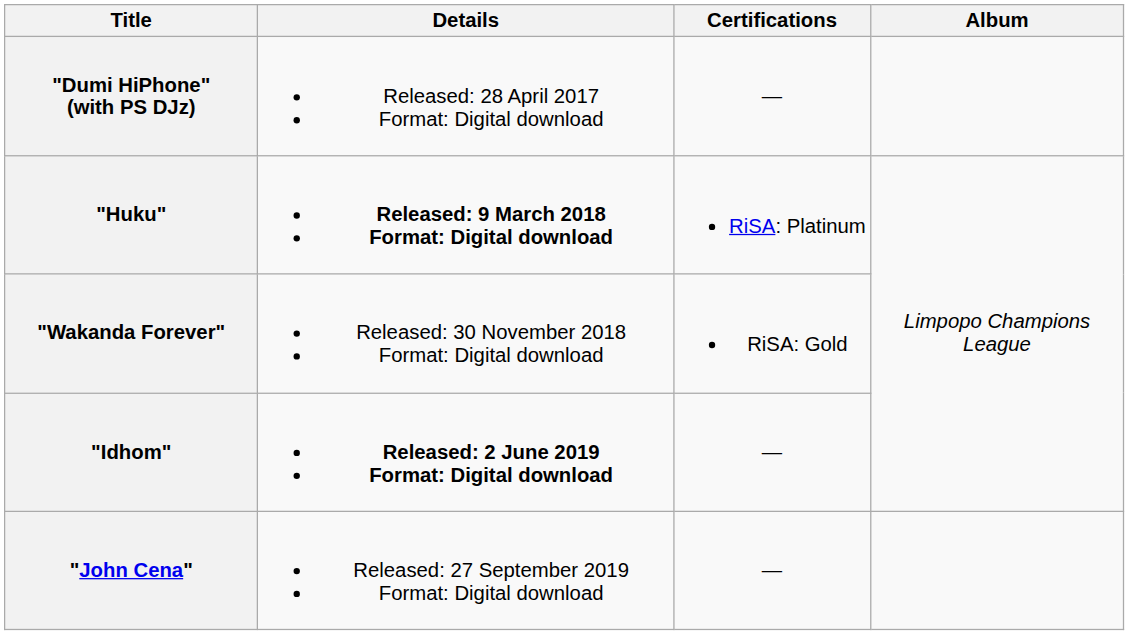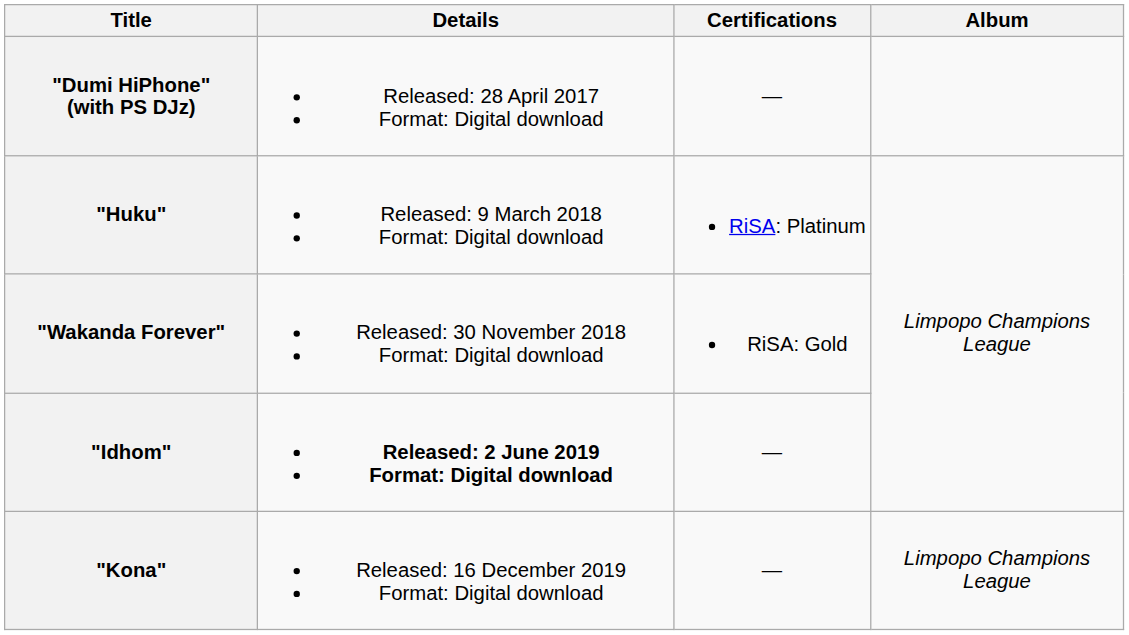 <table class="wikitable plainrowheaders" style="text-align:center;">
 <tr>
 <th scope="col" style="width:12em;">Title</th>
 <th scope="col" style="width:20em;">Details</th>
 <th>Certifications</th>
 <th scope="col" style="width: 12em;">Album</th>
 </tr>
 <tr>
 <th scope="row">"Dumi HiPhone"<br><span>(with PS DJz)</span></th>
 <td><br><ul><li>Released: 28 April 2017</li><li>Format: Digital download</li></ul></td>
 <td>—</td>
 <td></td>
 </tr>
 <tr>
 <th scope="row">"Huku"</th>
-<td><strong><br><ul><li>Released: 9 March 2018</li><li>Format: Digital download</li></ul></strong></td>
+<td><br><ul><li>Released: 9 March 2018</li><li>Format: Digital download</li></ul></td>
 <td><br><ul><li><a href='#'>RiSA</a>: Platinum</li></ul></td>
 <td rowspan="3"><em>Limpopo Champions League</em></td>
 </tr>
 <tr>
 <th scope="row">"Wakanda Forever"</th>
 <td><br><ul><li>Released: 30 November 2018</li><li>Format: Digital download</li></ul></td>
 <td><br><ul><li>RiSA: Gold</li></ul></td>
 </tr>
 <tr>
 <th scope="row">"Idhom"</th>
 <td><strong><br><ul><li>Released: 2 June 2019</li><li>Format: Digital download</li></ul></strong></td>
 <td>—</td>
 </tr>
 <tr>
-<th scope="row">"<a href='#'>John Cena</a>"</th>
-<td><br><ul><li>Released: 27 September 2019</li><li>Format: Digital download</li></ul></td>
+<th scope="row">"Kona"</th>
+<td><br><ul><li>Released: 16 December 2019</li><li>Format: Digital download</li></ul></td>
 <td>—</td>
-<td></td>
+<td><em>Limpopo Champions League</em></td>
 </tr>
 </table>
